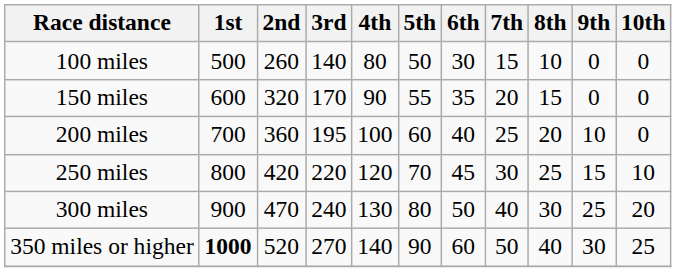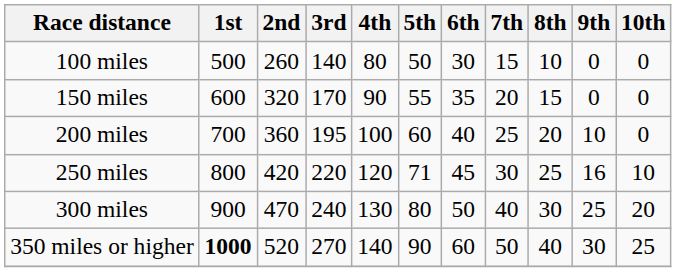 <table class="wikitable" style="text-align:center">
 <tr>
 <th>Race distance</th>
 <th>1st</th>
 <th>2nd</th>
 <th>3rd</th>
 <th>4th</th>
 <th>5th</th>
 <th>6th</th>
 <th>7th</th>
 <th>8th</th>
 <th>9th</th>
 <th>10th</th>
 </tr>
 <tr>
 <td>100 miles</td>
 <td>500</td>
 <td>260</td>
 <td>140</td>
 <td>80</td>
 <td>50</td>
 <td>30</td>
 <td>15</td>
 <td>10</td>
 <td>0</td>
 <td>0</td>
 </tr>
 <tr>
 <td>150 miles</td>
 <td>600</td>
 <td>320</td>
 <td>170</td>
 <td>90</td>
 <td>55</td>
 <td>35</td>
 <td>20</td>
 <td>15</td>
 <td>0</td>
 <td>0</td>
 </tr>
 <tr>
 <td>200 miles</td>
 <td>700</td>
 <td>360</td>
 <td>195</td>
 <td>100</td>
 <td>60</td>
 <td>40</td>
 <td>25</td>
 <td>20</td>
 <td>10</td>
 <td>0</td>
 </tr>
 <tr>
 <td>250 miles</td>
 <td>800</td>
 <td>420</td>
 <td>220</td>
 <td>120</td>
-<td>70</td>
+<td>71</td>
 <td>45</td>
 <td>30</td>
 <td>25</td>
-<td>15</td>
+<td>16</td>
 <td>10</td>
 </tr>
 <tr>
 <td>300 miles</td>
 <td>900</td>
 <td>470</td>
 <td>240</td>
 <td>130</td>
 <td>80</td>
 <td>50</td>
 <td>40</td>
 <td>30</td>
 <td>25</td>
 <td>20</td>
 </tr>
 <tr>
 <td>350 miles or higher</td>
 <td><strong>1000</strong></td>
 <td>520</td>
 <td>270</td>
 <td>140</td>
 <td>90</td>
 <td>60</td>
 <td>50</td>
 <td>40</td>
 <td>30</td>
 <td>25</td>
 </tr>
 <tr>
 </tr>
 </table>
